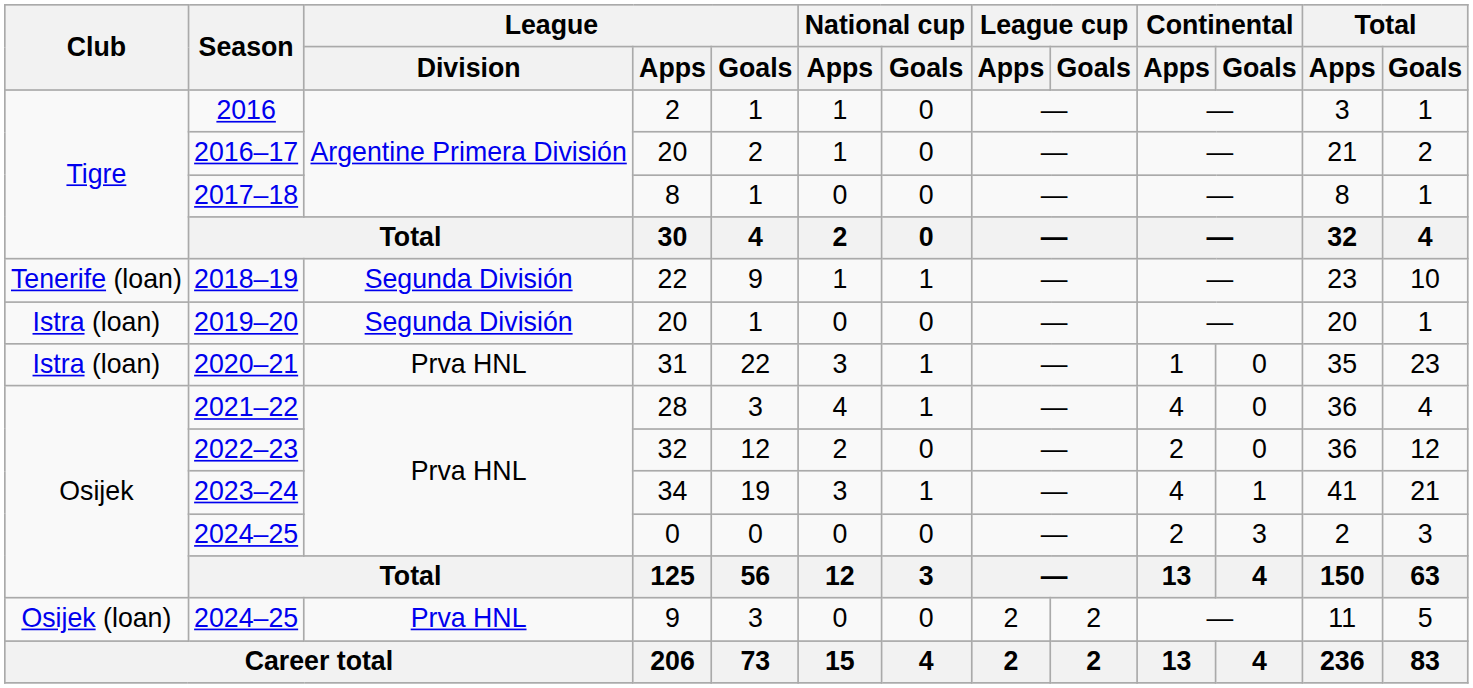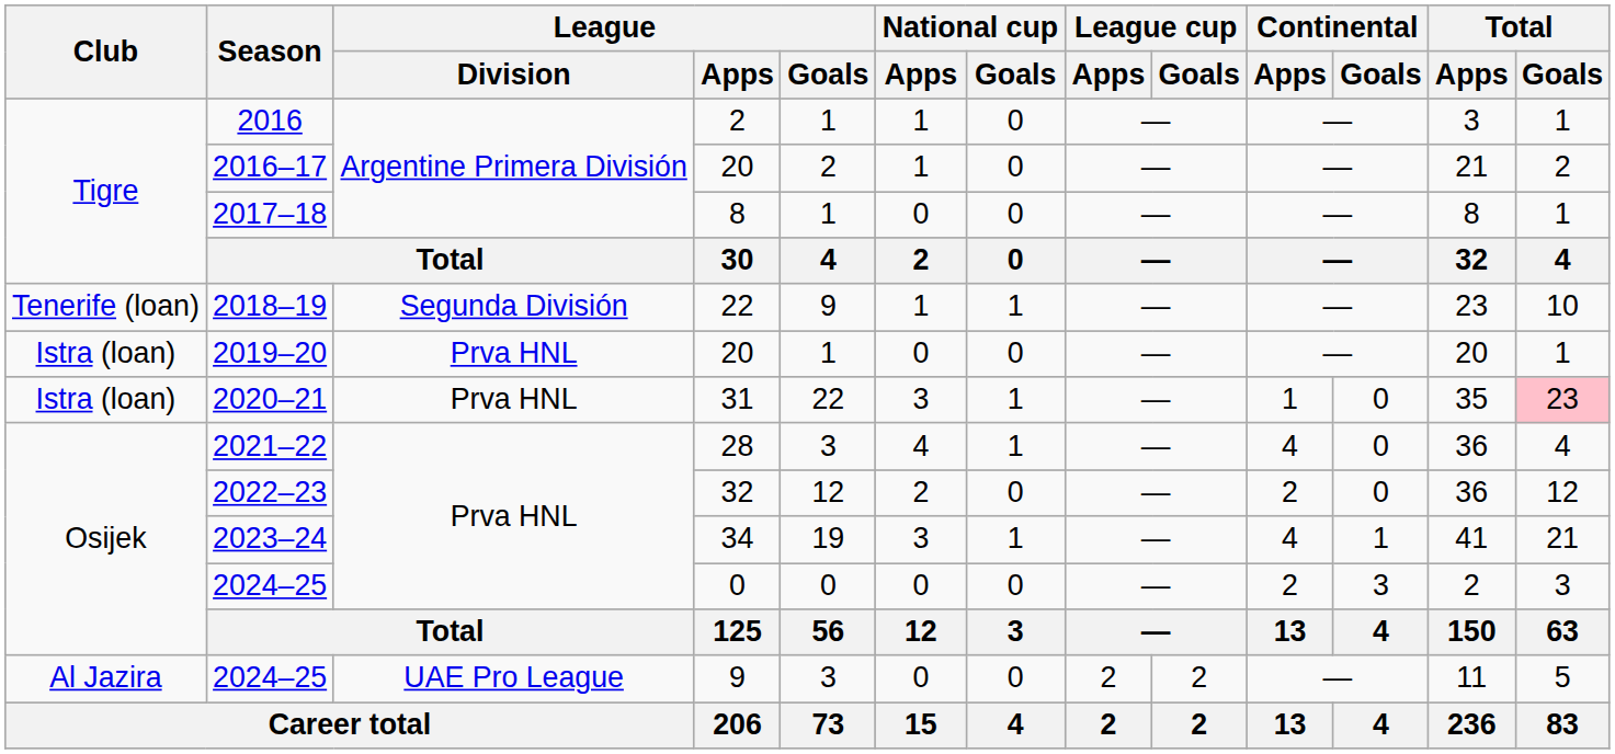 <table class="wikitable" style="text-align:center">
 <tr>
 <th rowspan="2">Club</th>
 <th rowspan="2">Season</th>
 <th colspan="3">League</th>
 <th colspan="2">National cup</th>
 <th colspan="2">League cup</th>
 <th colspan="2">Continental</th>
 <th colspan="2">Total</th>
 </tr>
 <tr>
 <th>Division</th>
 <th>Apps</th>
 <th>Goals</th>
 <th>Apps</th>
 <th>Goals</th>
 <th>Apps</th>
 <th>Goals</th>
 <th>Apps</th>
 <th>Goals</th>
 <th>Apps</th>
 <th>Goals</th>
 </tr>
 <tr>
 <td rowspan="4"><a href='#'>Tigre</a></td>
 <td><a href='#'>2016</a></td>
 <td rowspan="3"><a href='#'>Argentine Primera División</a></td>
 <td>2</td>
 <td>1</td>
 <td>1</td>
 <td>0</td>
 <td colspan="2">—</td>
 <td colspan="2">—</td>
 <td>3</td>
 <td>1</td>
 </tr>
 <tr>
 <td><a href='#'>2016–17</a></td>
 <td>20</td>
 <td>2</td>
 <td>1</td>
 <td>0</td>
 <td colspan="2">—</td>
 <td colspan="2">—</td>
 <td>21</td>
 <td>2</td>
 </tr>
 <tr>
 <td><a href='#'>2017–18</a></td>
 <td>8</td>
 <td>1</td>
 <td>0</td>
 <td>0</td>
 <td colspan="2">—</td>
 <td colspan="2">—</td>
 <td>8</td>
 <td>1</td>
 </tr>
 <tr>
 <th colspan="2">Total</th>
 <th>30</th>
 <th>4</th>
 <th>2</th>
 <th>0</th>
 <th colspan="2">—</th>
 <th colspan="2">—</th>
 <th>32</th>
 <th>4</th>
 </tr>
 <tr>
 <td><a href='#'>Tenerife</a> (loan)</td>
 <td><a href='#'>2018–19</a></td>
 <td><a href='#'>Segunda División</a></td>
 <td>22</td>
 <td>9</td>
 <td>1</td>
 <td>1</td>
 <td colspan="2">—</td>
 <td colspan="2">—</td>
 <td>23</td>
 <td>10</td>
 </tr>
 <tr>
 <td><a href='#'>Istra</a> (loan)</td>
 <td><a href='#'>2019–20</a></td>
-<td><a href='#'>Segunda División</a></td>
+<td><a href='#'>Prva HNL</a></td>
 <td>20</td>
 <td>1</td>
 <td>0</td>
 <td>0</td>
 <td colspan="2">—</td>
 <td colspan="2">—</td>
 <td>20</td>
 <td>1</td>
 </tr>
 <tr>
 <td><a href='#'>Istra</a> (loan)</td>
 <td><a href='#'>2020–21</a></td>
 <td>Prva HNL</td>
 <td>31</td>
 <td>22</td>
 <td>3</td>
 <td>1</td>
 <td colspan="2">—</td>
 <td>1</td>
 <td>0</td>
 <td>35</td>
-<td>23</td>
+<td style="background: pink;">23</td>
 </tr>
 <tr>
 <td rowspan="5">Osijek</td>
 <td><a href='#'>2021–22</a></td>
 <td rowspan="4">Prva HNL</td>
 <td>28</td>
 <td>3</td>
 <td>4</td>
 <td>1</td>
 <td colspan="2">—</td>
 <td>4</td>
 <td>0</td>
 <td>36</td>
 <td>4</td>
 </tr>
 <tr>
 <td><a href='#'>2022–23</a></td>
 <td>32</td>
 <td>12</td>
 <td>2</td>
 <td>0</td>
 <td colspan="2">—</td>
 <td>2</td>
 <td>0</td>
 <td>36</td>
 <td>12</td>
 </tr>
 <tr>
 <td><a href='#'>2023–24</a></td>
 <td>34</td>
 <td>19</td>
 <td>3</td>
 <td>1</td>
 <td colspan="2">—</td>
 <td>4</td>
 <td>1</td>
 <td>41</td>
 <td>21</td>
 </tr>
 <tr>
 <td><a href='#'>2024–25</a></td>
 <td>0</td>
 <td>0</td>
 <td>0</td>
 <td>0</td>
 <td colspan="2">—</td>
 <td>2</td>
 <td>3</td>
 <td>2</td>
 <td>3</td>
 </tr>
 <tr>
 <th colspan="2">Total</th>
 <th>125</th>
 <th>56</th>
 <th>12</th>
 <th>3</th>
 <th colspan="2">—</th>
 <th>13</th>
 <th>4</th>
 <th>150</th>
 <th>63</th>
 </tr>
 <tr>
-<td><a href='#'>Osijek</a> (loan)</td>
+<td><a href='#'>Al Jazira</a></td>
 <td><a href='#'>2024–25</a></td>
-<td><a href='#'>Prva HNL</a></td>
+<td><a href='#'>UAE Pro League</a></td>
 <td>9</td>
 <td>3</td>
 <td>0</td>
 <td>0</td>
 <td>2</td>
 <td>2</td>
 <td colspan="2">—</td>
 <td>11</td>
 <td>5</td>
 </tr>
 <tr>
 <th colspan="3">Career total</th>
 <th>206</th>
 <th>73</th>
 <th>15</th>
 <th>4</th>
 <th>2</th>
 <th>2</th>
 <th>13</th>
 <th>4</th>
 <th>236</th>
 <th>83</th>
 </tr>
 </table>
